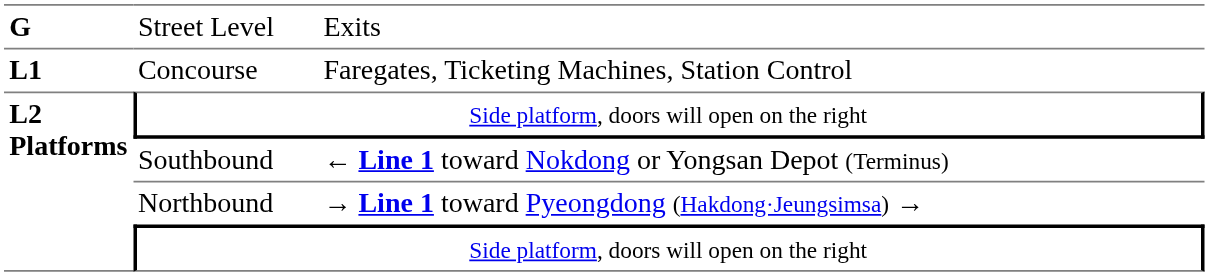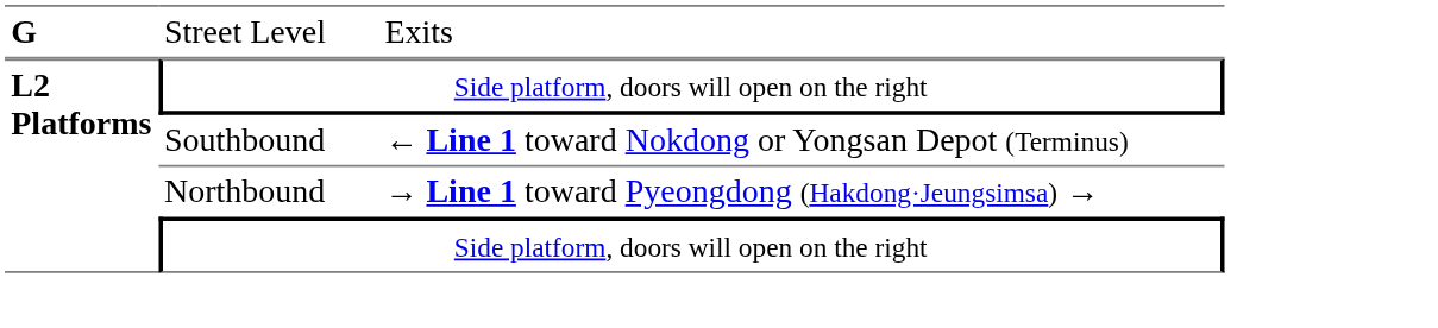 <table table border=0 cellspacing=0 cellpadding=3>
 <tr>
 <td style="border-top:solid 1px gray;border-bottom:solid 1px gray;" width=50 valign=top><strong>G</strong></td>
 <td style="border-top:solid 1px gray;border-bottom:solid 1px gray;" width=100 valign=top>Street Level</td>
 <td style="border-top:solid 1px gray;border-bottom:solid 1px gray;" width=400 valign=top>Exits</td>
-</tr>
-<tr>
-<td style="border-bottom:solid 0 gray;" width=50 valign=top><strong>L1</strong></td>
-<td style="border-bottom:solid 0 gray;" width=100 valign=top>Concourse</td>
-<td style="border-bottom:solid 0 gray;" width=500 valign=top>Faregates, Ticketing Machines, Station Control</td>
 </tr>
 <tr>
 <td style="border-top:solid 1px gray;border-bottom:solid 1px gray;" rowspan=4 valign=top><strong>L2<br>Platforms</strong></td>
 <td style="border-top:solid 1px gray;border-right:solid 2px black;border-left:solid 2px black;border-bottom:solid 2px black;text-align:center;" colspan=2><small><a href='#'>Side platform</a>, doors will open on the right</small></td>
 </tr>
 <tr>
 <td style="border-bottom:solid 1px gray;">Southbound</td>
 <td style="border-bottom:solid 1px gray;">← <a href='#'><span><span><strong>Line 1</strong></span></span></a> toward <a href='#'>Nokdong</a> or Yongsan Depot <small>(Terminus)</small></td>
 </tr>
 <tr>
 <td>Northbound</td>
 <td><span>→</span> <a href='#'><span><span><strong>Line 1</strong></span></span></a> toward <a href='#'>Pyeongdong</a> <small>(<a href='#'>Hakdong·Jeungsimsa</a>)</small> →</td>
 </tr>
 <tr>
 <td style="border-top:solid 2px black;border-right:solid 2px black;border-left:solid 2px black;border-bottom:solid 1px gray;text-align:center;" colspan=2><small><a href='#'>Side platform</a>, doors will open on the right</small></td>
 </tr>
 </table>
